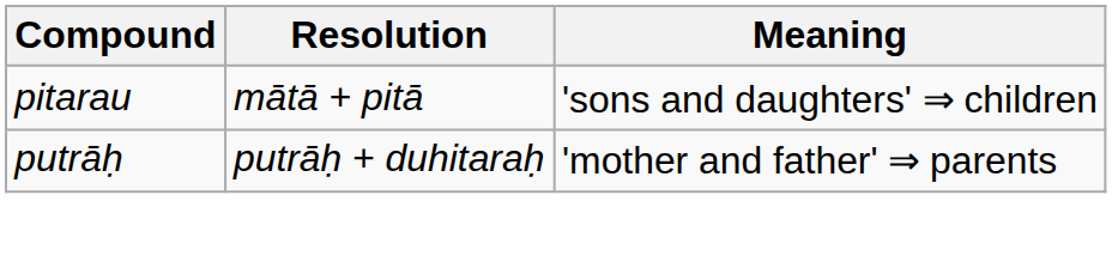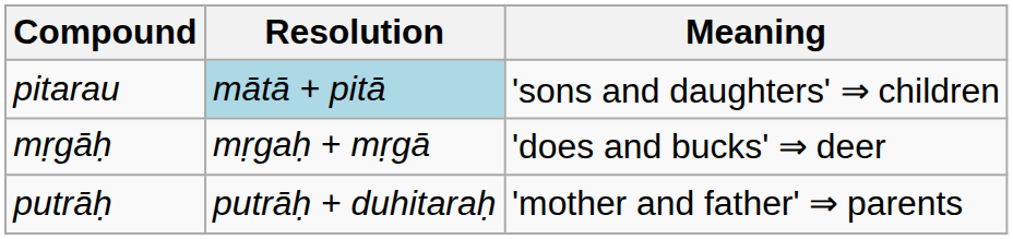 <table class="wikitable">
 <tr>
 <th>Compound</th>
 <th>Resolution</th>
 <th>Meaning</th>
 </tr>
 <tr>
 <td><em>pitarau</em></td>
-<td><em>mātā</em> + <em>pitā</em></td>
+<td style="background: lightblue;"><em>mātā</em> + <em>pitā</em></td>
 <td>'sons and daughters' ⇒ children</td>
+</tr>
+<tr>
+<td><em>mṛgāḥ</em></td>
+<td><em>mṛgaḥ</em> + <em>mṛgā</em></td>
+<td>'does and bucks' ⇒ deer</td>
 </tr>
 <tr>
 <td><em>putrāḥ</em></td>
 <td><em>putrāḥ</em> + <em>duhitaraḥ</em></td>
 <td>'mother and father' ⇒ parents</td>
 </tr>
 </table>
